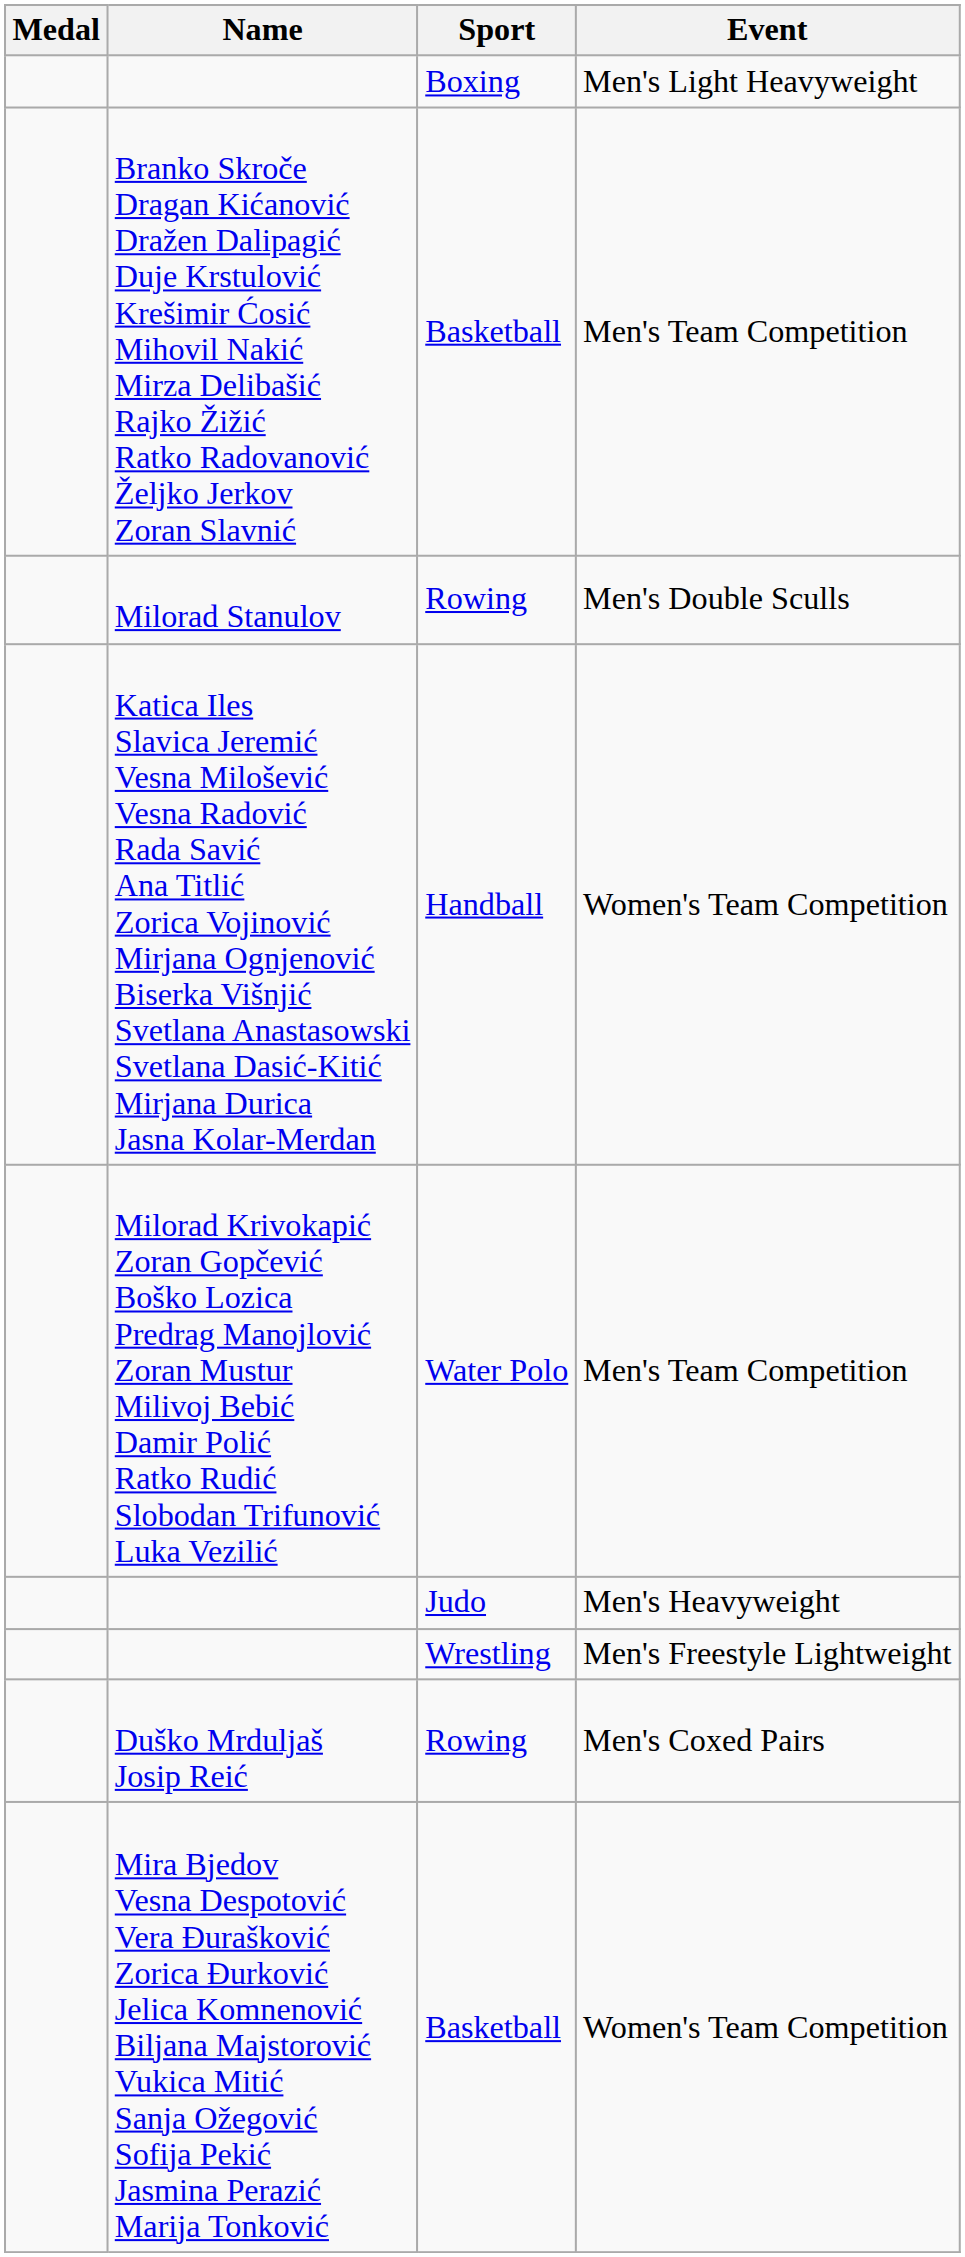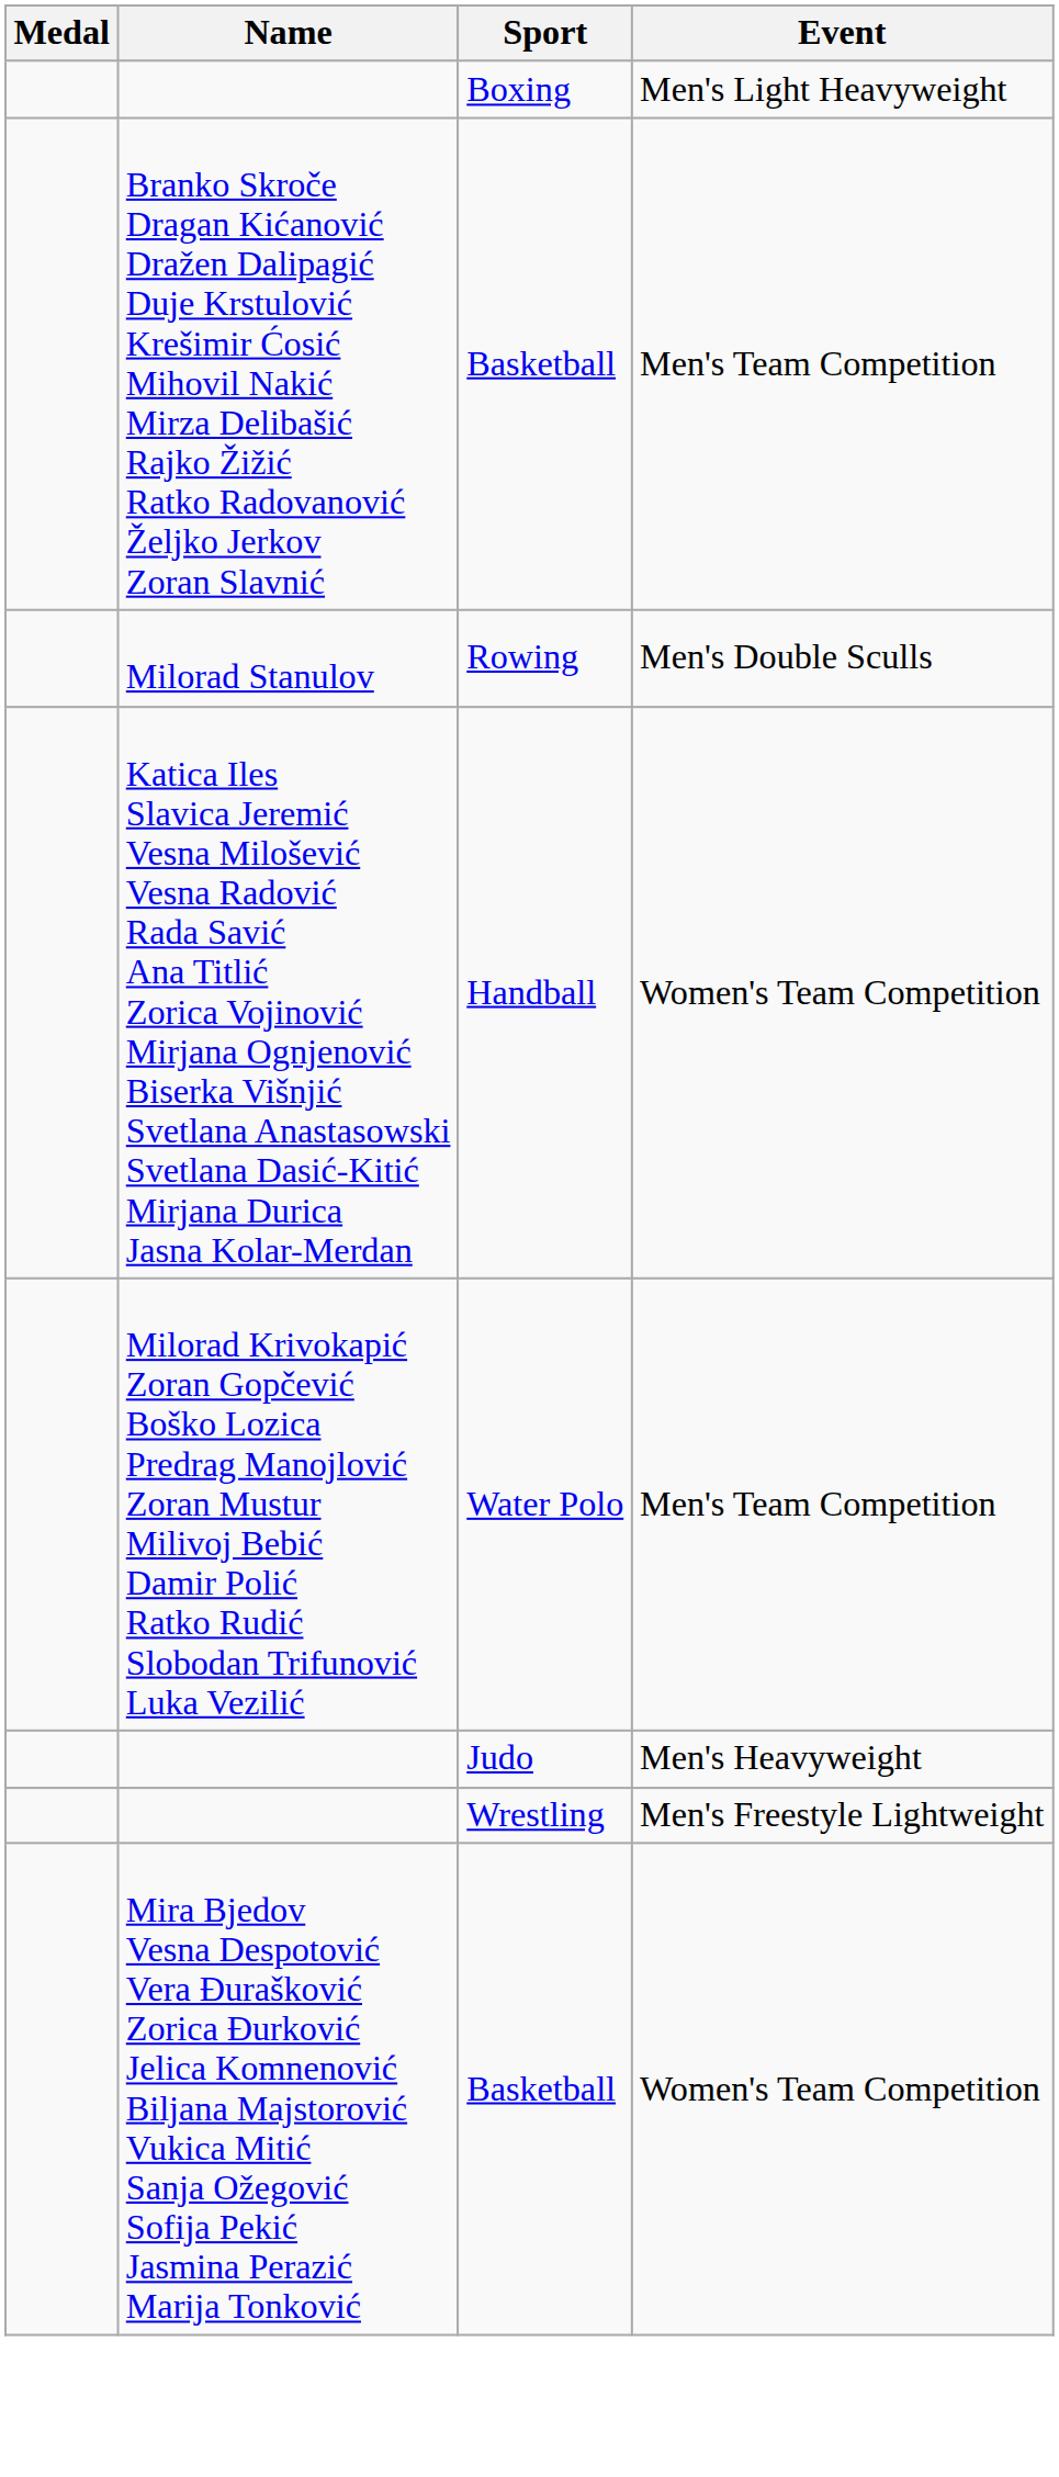 <table class="wikitable sortable">
 <tr>
 <th>Medal</th>
 <th>Name</th>
 <th>Sport</th>
 <th>Event</th>
 </tr>
 <tr>
 <td></td>
 <td></td>
 <td><a href='#'>Boxing</a></td>
 <td>Men's Light Heavyweight</td>
 </tr>
 <tr>
 <td></td>
 <td> <br><a href='#'>Branko Skroče</a> <br><a href='#'>Dragan Kićanović</a> <br><a href='#'>Dražen Dalipagić</a> <br><a href='#'>Duje Krstulović</a> <br><a href='#'>Krešimir Ćosić</a> <br><a href='#'>Mihovil Nakić</a> <br><a href='#'>Mirza Delibašić</a> <br><a href='#'>Rajko Žižić</a> <br><a href='#'>Ratko Radovanović</a> <br><a href='#'>Željko Jerkov</a> <br><a href='#'>Zoran Slavnić</a></td>
 <td><a href='#'>Basketball</a></td>
 <td>Men's Team Competition</td>
 </tr>
 <tr>
 <td></td>
 <td> <br><a href='#'>Milorad Stanulov</a></td>
 <td><a href='#'>Rowing</a></td>
 <td>Men's Double Sculls</td>
 </tr>
 <tr>
 <td></td>
 <td> <br><a href='#'>Katica Iles</a> <br><a href='#'>Slavica Jeremić</a> <br><a href='#'>Vesna Milošević</a> <br><a href='#'>Vesna Radović</a> <br><a href='#'>Rada Savić</a> <br><a href='#'>Ana Titlić</a> <br><a href='#'>Zorica Vojinović</a> <br><a href='#'>Mirjana Ognjenović</a> <br><a href='#'>Biserka Višnjić</a> <br><a href='#'>Svetlana Anastasowski</a> <br><a href='#'>Svetlana Dasić-Kitić</a> <br><a href='#'>Mirjana Durica</a> <br><a href='#'>Jasna Kolar-Merdan</a></td>
 <td><a href='#'>Handball</a></td>
 <td>Women's Team Competition</td>
 </tr>
 <tr>
 <td></td>
 <td> <br><a href='#'>Milorad Krivokapić</a> <br><a href='#'>Zoran Gopčević</a> <br><a href='#'>Boško Lozica</a> <br><a href='#'>Predrag Manojlović</a> <br><a href='#'>Zoran Mustur</a> <br><a href='#'>Milivoj Bebić</a> <br><a href='#'>Damir Polić</a> <br><a href='#'>Ratko Rudić</a> <br><a href='#'>Slobodan Trifunović</a> <br><a href='#'>Luka Vezilić</a></td>
 <td><a href='#'>Water Polo</a></td>
 <td>Men's Team Competition</td>
 </tr>
 <tr>
 <td></td>
 <td></td>
 <td><a href='#'>Judo</a></td>
 <td>Men's Heavyweight</td>
 </tr>
 <tr>
 <td></td>
 <td></td>
 <td><a href='#'>Wrestling</a></td>
 <td>Men's Freestyle Lightweight</td>
 </tr>
 <tr>
 <td></td>
-<td> <br><a href='#'>Duško Mrduljaš</a> <br><a href='#'>Josip Reić</a></td>
-<td><a href='#'>Rowing</a></td>
-<td>Men's Coxed Pairs</td>
-</tr>
-<tr>
-<td></td>
 <td> <br><a href='#'>Mira Bjedov</a> <br><a href='#'>Vesna Despotović</a> <br><a href='#'>Vera Đurašković</a> <br><a href='#'>Zorica Đurković</a> <br><a href='#'>Jelica Komnenović</a> <br><a href='#'>Biljana Majstorović</a> <br><a href='#'>Vukica Mitić</a> <br><a href='#'>Sanja Ožegović</a> <br><a href='#'>Sofija Pekić</a> <br><a href='#'>Jasmina Perazić</a> <br><a href='#'>Marija Tonković</a></td>
 <td><a href='#'>Basketball</a></td>
 <td>Women's Team Competition</td>
 </tr>
 </table>
